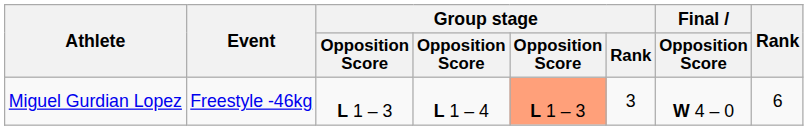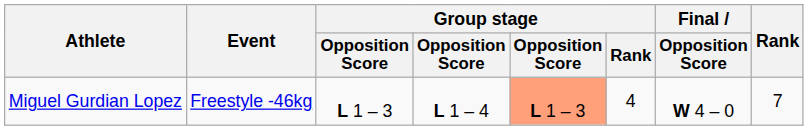 <table class="wikitable" style="font-size:90%">
 <tr>
 <th rowspan=2>Athlete</th>
 <th rowspan=2>Event</th>
 <th colspan=4>Group stage</th>
 <th>Final / </th>
 <th rowspan=2>Rank</th>
 </tr>
 <tr style="font-size:95%">
 <th>Opposition<br>Score</th>
 <th>Opposition<br>Score</th>
 <th>Opposition<br>Score</th>
 <th>Rank</th>
 <th>Opposition<br>Score</th>
 </tr>
 <tr align=center>
 <td align=left><a href='#'>Miguel Gurdian Lopez</a></td>
 <td align=left><a href='#'>Freestyle -46kg</a></td>
 <td><br><strong>L</strong> 1 – 3</td>
 <td><br><strong>L</strong> 1 – 4</td>
 <td style="background: lightsalmon;"><br><strong>L</strong> 1 – 3</td>
-<td>3 </td>
+<td>4 </td>
 <td><br><strong>W</strong> 4 – 0</td>
-<td>6</td>
+<td>7</td>
 </tr>
 </table>
